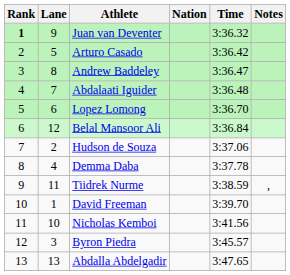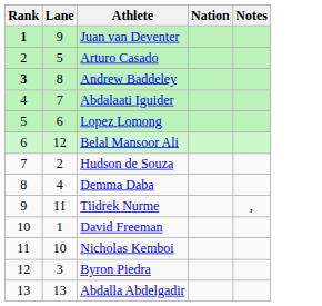 <table class="wikitable sortable" style="text-align:center">
 <tr>
 <th>Rank</th>
 <th>Lane</th>
 <th>Athlete</th>
 <th>Nation</th>
-<th>Time</th>
 <th>Notes</th>
 </tr>
 <tr bgcolor=bbf3bb>
 <td><strong>1</strong></td>
 <td>9</td>
 <td align=left><a href='#'>Juan van Deventer</a></td>
 <td align=left></td>
-<td>3:36.32</td>
 <td></td>
 </tr>
 <tr bgcolor=bbf3bb>
 <td>2</td>
 <td>5</td>
 <td align=left><a href='#'>Arturo Casado</a></td>
 <td align=left></td>
-<td>3:36.42</td>
 <td></td>
 </tr>
 <tr bgcolor=bbf3bb>
-<td>3</td>
+<td><strong>3</strong></td>
 <td>8</td>
 <td align=left><a href='#'>Andrew Baddeley</a></td>
 <td align=left></td>
-<td>3:36.47</td>
 <td></td>
 </tr>
 <tr bgcolor=bbf3bb>
 <td>4</td>
 <td>7</td>
 <td align=left><a href='#'>Abdalaati Iguider</a></td>
 <td align=left></td>
-<td>3:36.48</td>
 <td></td>
 </tr>
 <tr bgcolor=bbf3bb>
 <td>5</td>
 <td>6</td>
 <td align=left><a href='#'>Lopez Lomong</a></td>
 <td align=left></td>
-<td>3:36.70</td>
 <td></td>
 </tr>
 <tr bgcolor=ccf9cc>
 <td>6</td>
 <td>12</td>
 <td align=left><a href='#'>Belal Mansoor Ali</a></td>
 <td align=left></td>
-<td>3:36.84</td>
 <td></td>
 </tr>
 <tr>
 <td>7</td>
 <td>2</td>
 <td align=left><a href='#'>Hudson de Souza</a></td>
 <td align=left></td>
-<td>3:37.06</td>
 <td></td>
 </tr>
 <tr>
 <td>8</td>
 <td>4</td>
 <td align=left><a href='#'>Demma Daba</a></td>
 <td align=left></td>
-<td>3:37.78</td>
 <td></td>
 </tr>
 <tr>
 <td>9</td>
 <td>11</td>
 <td align=left><a href='#'>Tiidrek Nurme</a></td>
 <td align=left></td>
-<td>3:38.59</td>
 <td>, </td>
 </tr>
 <tr>
 <td>10</td>
 <td>1</td>
 <td align=left><a href='#'>David Freeman</a></td>
 <td align=left></td>
-<td>3:39.70</td>
 <td></td>
 </tr>
 <tr>
 <td>11</td>
 <td>10</td>
 <td align=left><a href='#'>Nicholas Kemboi</a></td>
 <td align=left></td>
-<td>3:41.56</td>
 <td></td>
 </tr>
 <tr>
 <td>12</td>
 <td>3</td>
 <td align=left><a href='#'>Byron Piedra</a></td>
 <td align=left></td>
-<td>3:45.57</td>
 <td></td>
 </tr>
 <tr>
 <td>13</td>
 <td>13</td>
 <td align=left><a href='#'>Abdalla Abdelgadir</a></td>
 <td align=left></td>
-<td>3:47.65</td>
 <td></td>
 </tr>
 </table>
